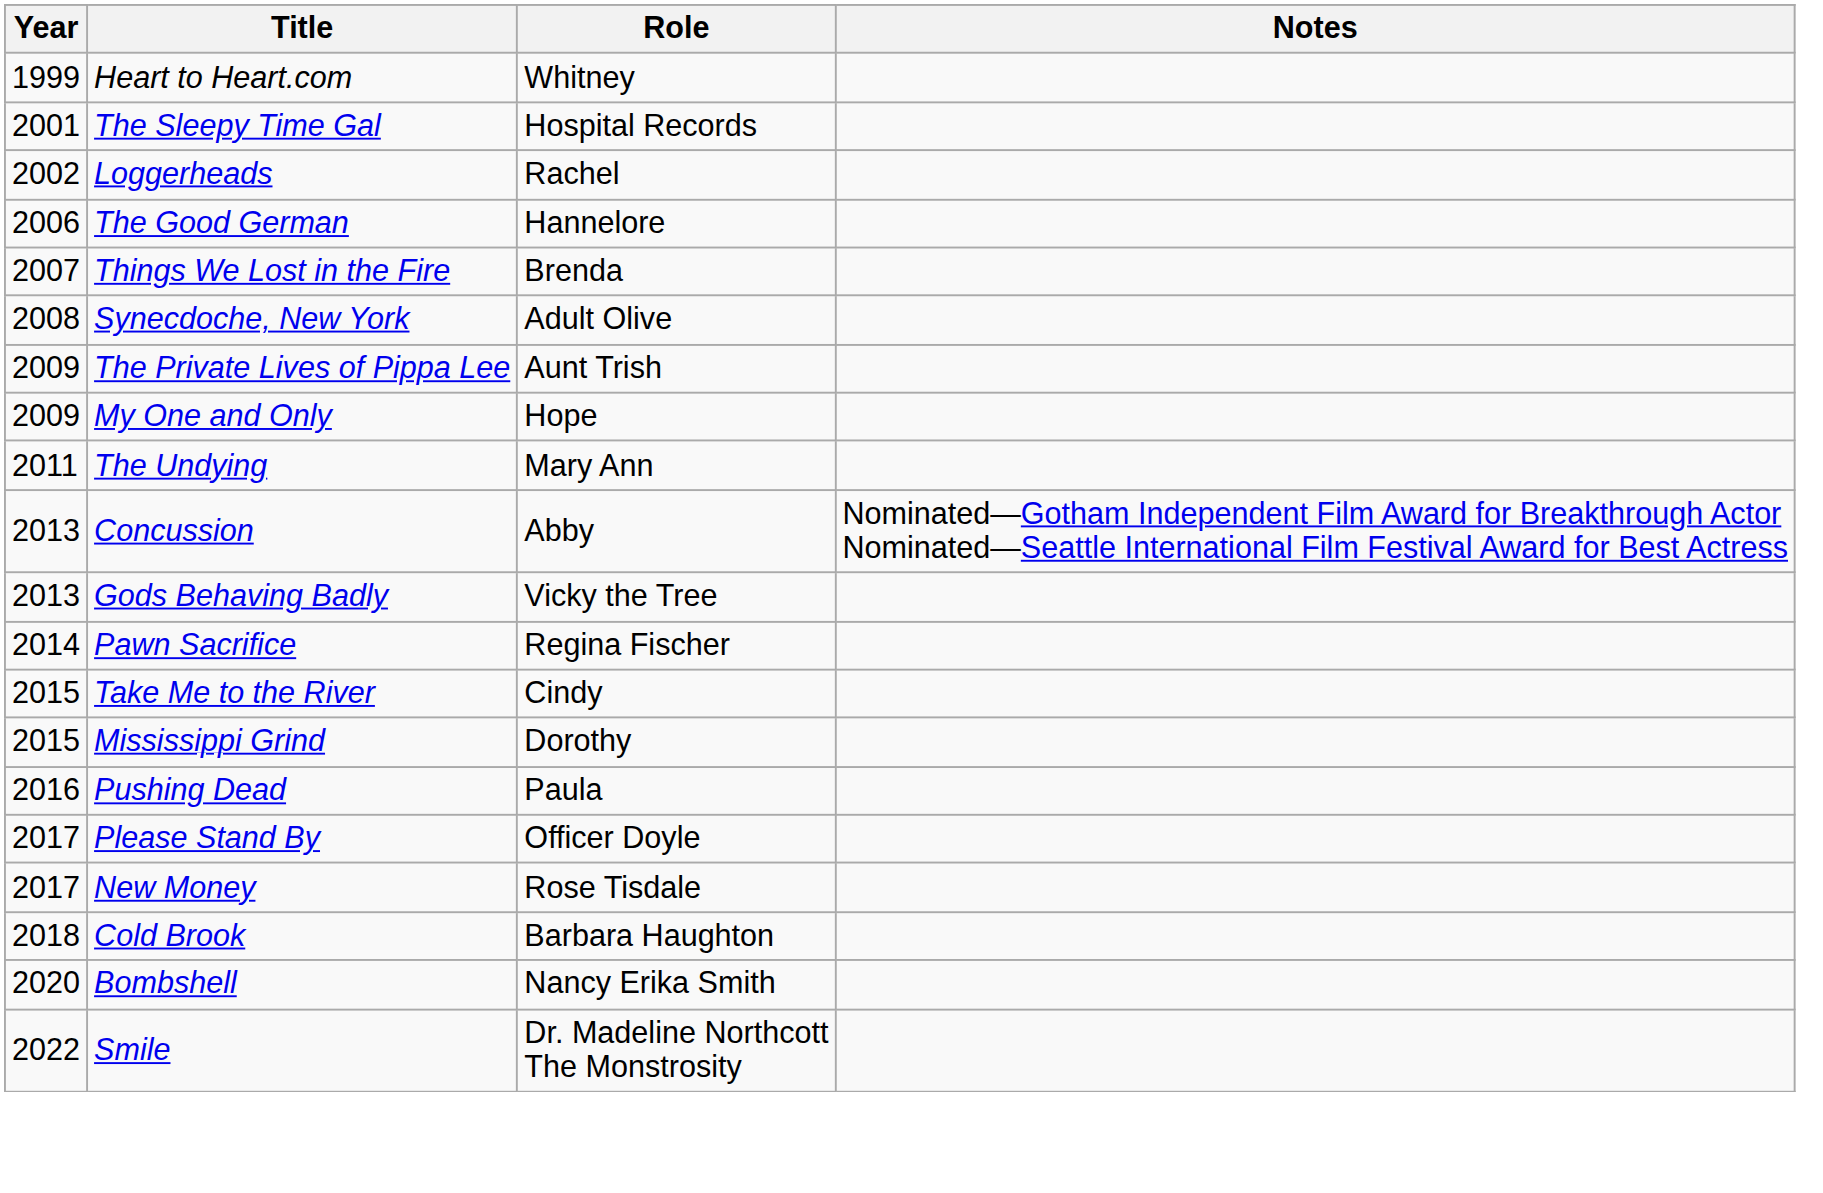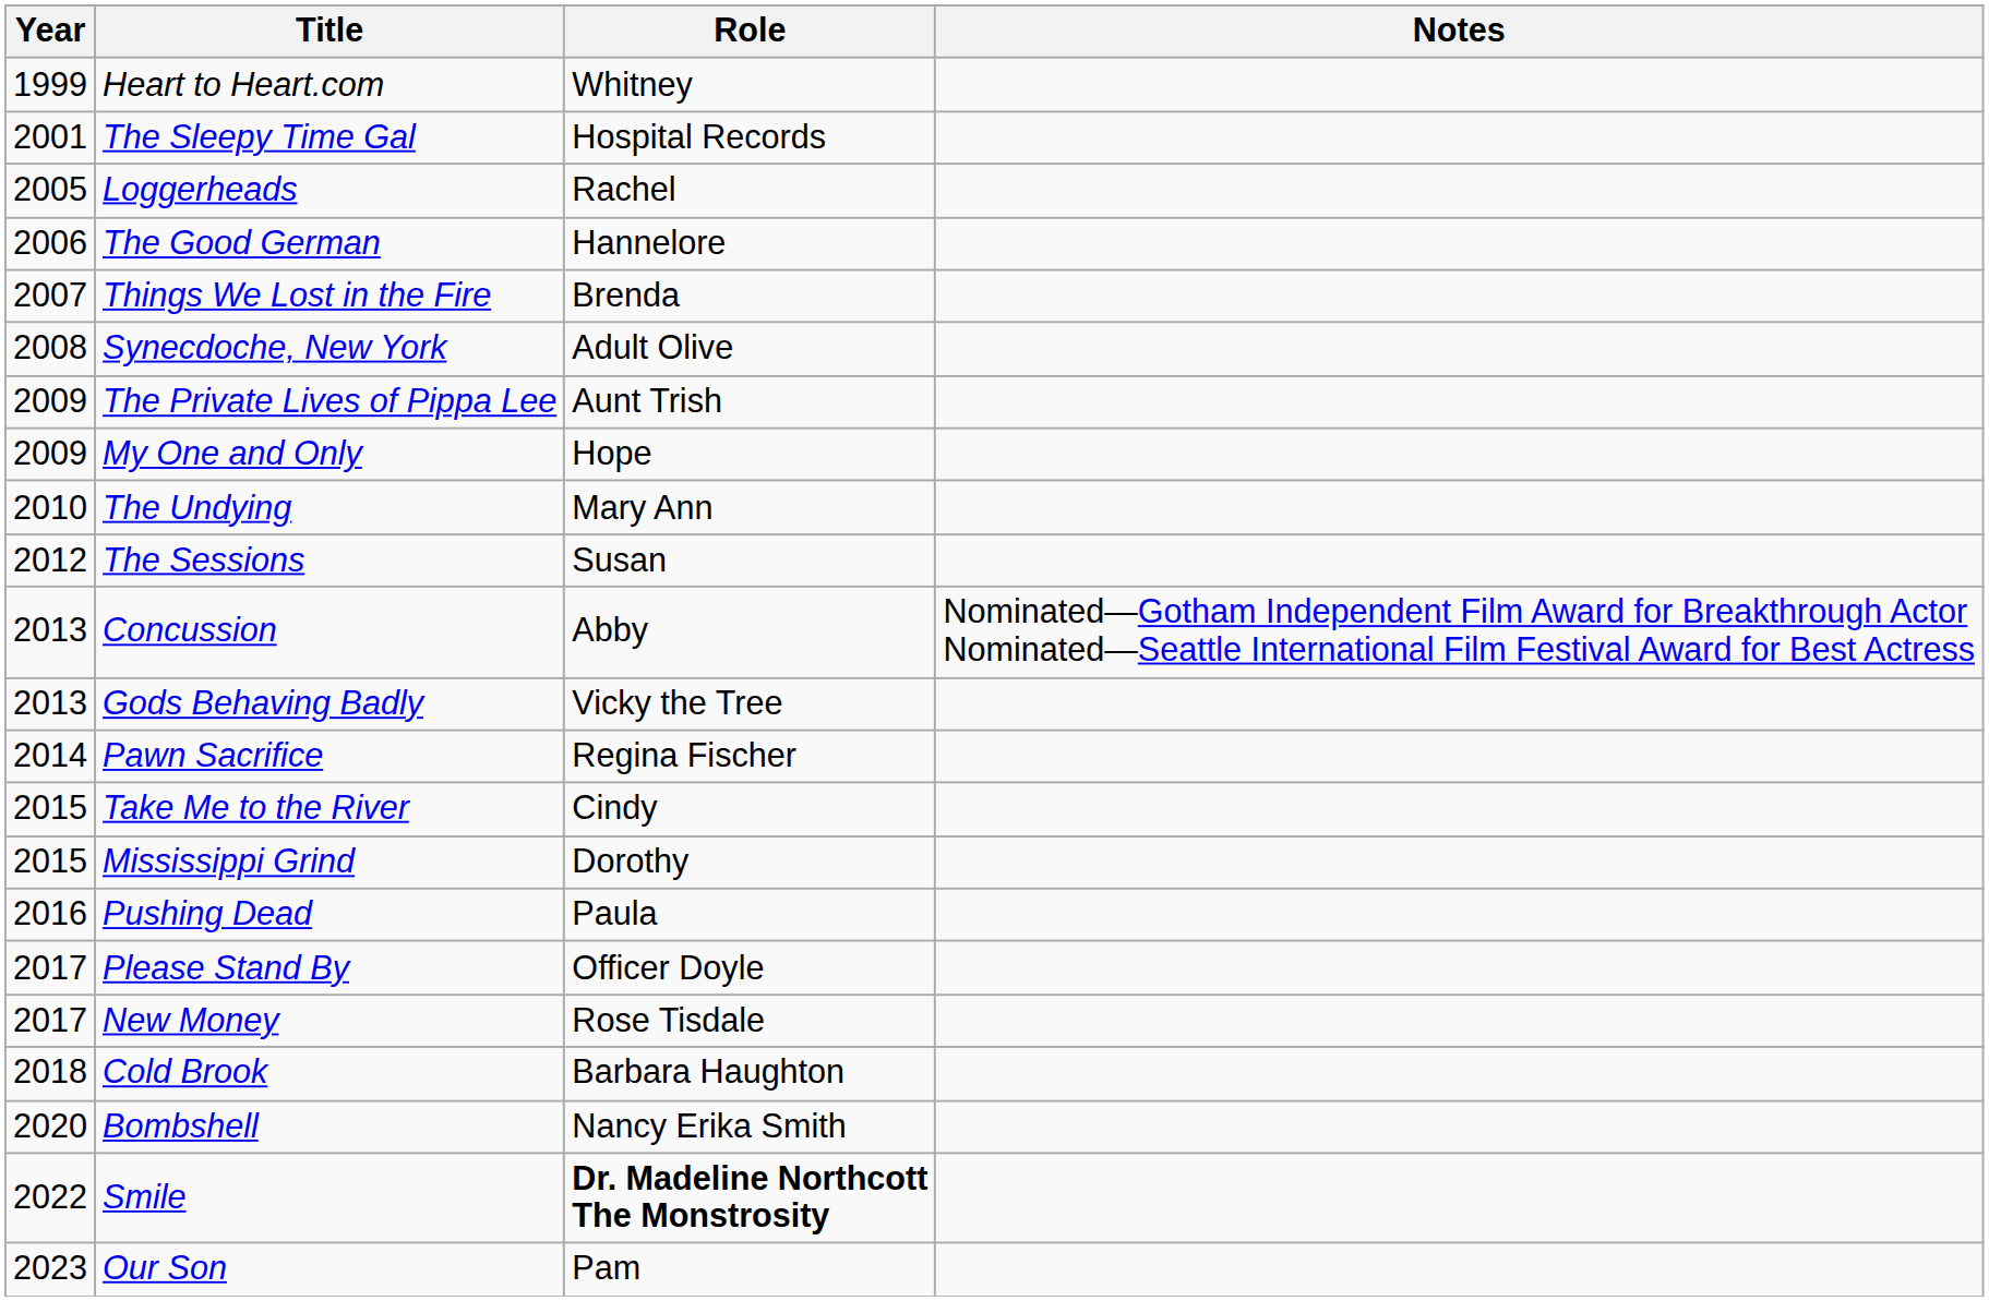 <table class="wikitable sortable">
 <tr>
 <th>Year</th>
 <th>Title</th>
 <th>Role</th>
 <th>Notes</th>
 </tr>
 <tr>
 <td>1999</td>
 <td><em>Heart to Heart.com</em></td>
 <td>Whitney</td>
 <td></td>
 </tr>
 <tr>
 <td>2001</td>
 <td><em><a href='#'>The Sleepy Time Gal</a></em></td>
 <td>Hospital Records</td>
 <td></td>
 </tr>
 <tr>
-<td>2002</td>
+<td>2005</td>
 <td><em><a href='#'>Loggerheads</a></em></td>
 <td>Rachel</td>
 <td></td>
 </tr>
 <tr>
 <td>2006</td>
 <td><em><a href='#'>The Good German</a></em></td>
 <td>Hannelore</td>
 <td></td>
 </tr>
 <tr>
 <td>2007</td>
 <td><em><a href='#'>Things We Lost in the Fire</a></em></td>
 <td>Brenda</td>
 <td></td>
 </tr>
 <tr>
 <td>2008</td>
 <td><em><a href='#'>Synecdoche, New York</a></em></td>
 <td>Adult Olive</td>
 <td></td>
 </tr>
 <tr>
 <td>2009</td>
 <td><em><a href='#'>The Private Lives of Pippa Lee</a></em></td>
 <td>Aunt Trish</td>
 <td></td>
 </tr>
 <tr>
 <td>2009</td>
 <td><em><a href='#'>My One and Only</a></em></td>
 <td>Hope</td>
 <td></td>
 </tr>
 <tr>
-<td>2011</td>
+<td>2010</td>
 <td><em><a href='#'>The Undying</a></em></td>
 <td>Mary Ann</td>
+<td></td>
+</tr>
+<tr>
+<td>2012</td>
+<td><em><a href='#'>The Sessions</a></em></td>
+<td>Susan</td>
 <td></td>
 </tr>
 <tr>
 <td>2013</td>
 <td><em><a href='#'>Concussion</a></em></td>
 <td>Abby</td>
 <td>Nominated—<a href='#'>Gotham Independent Film Award for Breakthrough Actor</a><br>Nominated—<a href='#'>Seattle International Film Festival Award for Best Actress</a></td>
 </tr>
 <tr>
 <td>2013</td>
 <td><em><a href='#'>Gods Behaving Badly</a></em></td>
 <td>Vicky the Tree</td>
 <td></td>
 </tr>
 <tr>
 <td>2014</td>
 <td><em><a href='#'>Pawn Sacrifice</a></em></td>
 <td>Regina Fischer</td>
 <td></td>
 </tr>
 <tr>
 <td>2015</td>
 <td><em><a href='#'>Take Me to the River</a></em></td>
 <td>Cindy</td>
 <td></td>
 </tr>
 <tr>
 <td>2015</td>
 <td><em><a href='#'>Mississippi Grind</a></em></td>
 <td>Dorothy</td>
 <td></td>
 </tr>
 <tr>
 <td>2016</td>
 <td><em><a href='#'>Pushing Dead</a></em></td>
 <td>Paula</td>
 <td></td>
 </tr>
 <tr>
 <td>2017</td>
 <td><em><a href='#'>Please Stand By</a></em></td>
 <td>Officer Doyle</td>
 <td></td>
 </tr>
 <tr>
 <td>2017</td>
 <td><em><a href='#'>New Money</a></em></td>
 <td>Rose Tisdale</td>
 <td></td>
 </tr>
 <tr>
 <td>2018</td>
 <td><em><a href='#'>Cold Brook</a></em></td>
 <td>Barbara Haughton</td>
 <td></td>
 </tr>
 <tr>
 <td>2020</td>
 <td><em><a href='#'>Bombshell</a></em></td>
 <td>Nancy Erika Smith</td>
 <td></td>
 </tr>
 <tr>
 <td>2022</td>
 <td><em><a href='#'>Smile</a></em></td>
-<td>Dr. Madeline Northcott<br>The Monstrosity</td>
+<td><strong>Dr. Madeline Northcott<br>The Monstrosity</strong></td>
+<td></td>
+</tr>
+<tr>
+<td>2023</td>
+<td><em><a href='#'>Our Son</a></em></td>
+<td>Pam</td>
 <td></td>
 </tr>
 </table>
